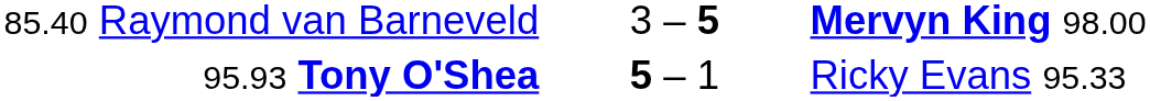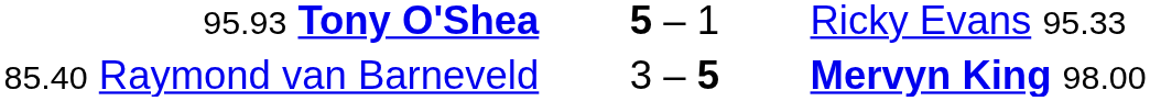 <table style="text-align:center">
 <tr>
 <th width=223></th>
 <th width=100></th>
 <th width=223></th>
 </tr>
 <tr>
+<td align=right><small><span>95.93</span></small> <strong><a href='#'>Tony O'Shea</a></strong> </td>
+<td><strong>5</strong> – 1</td>
+<td align=left> <a href='#'>Ricky Evans</a> <small><span>95.33</span></small></td>
+</tr>
+<tr>
 <td align=right><small><span>85.40</span></small> <a href='#'>Raymond van Barneveld</a> </td>
 <td>3 – <strong>5</strong></td>
 <td align=left> <strong><a href='#'>Mervyn King</a></strong> <small><span>98.00</span></small></td>
 </tr>
-<tr>
-<td align=right><small><span>95.93</span></small> <strong><a href='#'>Tony O'Shea</a></strong> </td>
-<td><strong>5</strong> – 1</td>
-<td align=left> <a href='#'>Ricky Evans</a> <small><span>95.33</span></small></td>
-</tr>
 </table>
